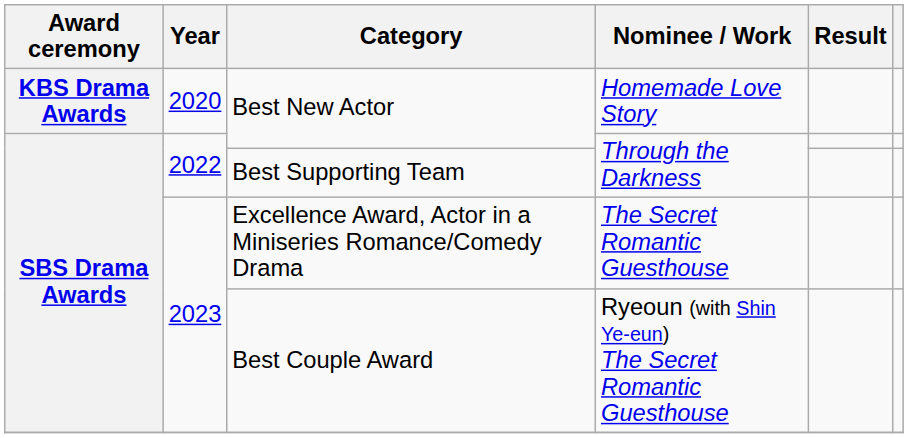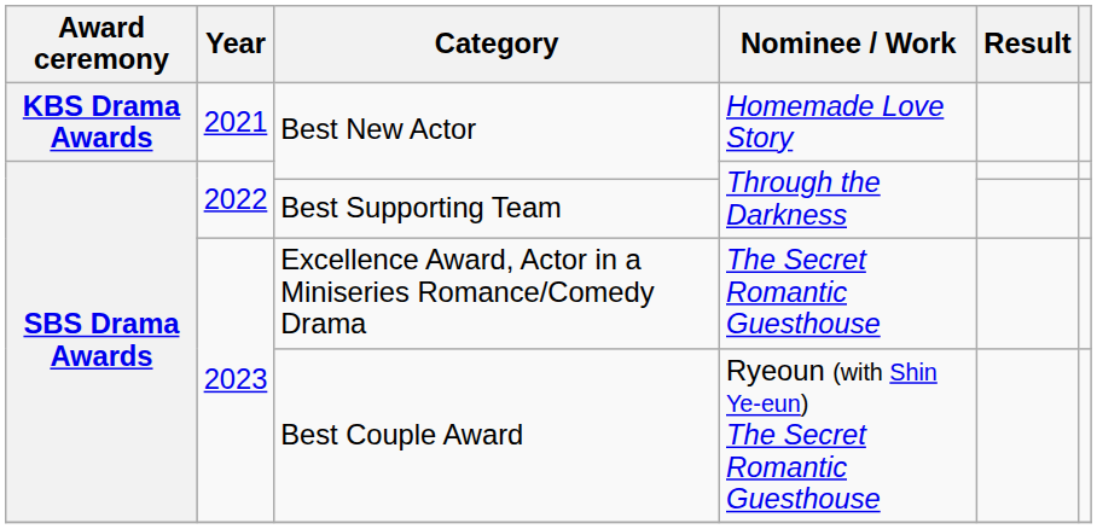 <table class="wikitable plainrowheaders sortable">
 <tr>
 <th scope="col">Award ceremony</th>
 <th scope="col">Year</th>
 <th scope="col">Category</th>
 <th scope="col">Nominee / Work</th>
 <th scope="col">Result</th>
 <th scope="col" class="unsortable"></th>
 </tr>
 <tr>
 <th scope="row"><a href='#'>KBS Drama Awards</a></th>
-<td style="text-align:center"><a href='#'>2020</a></td>
+<td style="text-align:center"><a href='#'>2021</a></td>
 <td rowspan="2">Best New Actor</td>
 <td><em><a href='#'>Homemade Love Story</a></em></td>
 <td></td>
 <td style="text-align:center"></td>
 </tr>
 <tr>
 <th scope="row"  rowspan="4"><a href='#'>SBS Drama Awards</a></th>
 <td style="text-align:center" rowspan="2"><a href='#'>2022</a></td>
 <td rowspan="2"><em><a href='#'>Through the Darkness</a></em></td>
 <td></td>
 <td style="text-align:center"></td>
 </tr>
 <tr>
 <td>Best Supporting Team</td>
 <td></td>
 <td style="text-align:center"></td>
 </tr>
 <tr>
 <td style="text-align:center" rowspan="2"><a href='#'>2023</a></td>
 <td>Excellence Award, Actor in a Miniseries Romance/Comedy Drama</td>
 <td rowspan="1"><em><a href='#'>The Secret Romantic Guesthouse</a></em></td>
 <td></td>
 <td style="text-align:center" rowspan="1"></td>
 </tr>
 <tr>
 <td>Best Couple Award</td>
 <td>Ryeoun <small>(with <a href='#'>Shin Ye-eun</a>)</small><br><em><a href='#'>The Secret Romantic Guesthouse</a></em></td>
 <td></td>
 <td style="text-align:center"></td>
 </tr>
 <tr>
 </tr>
 </table>
